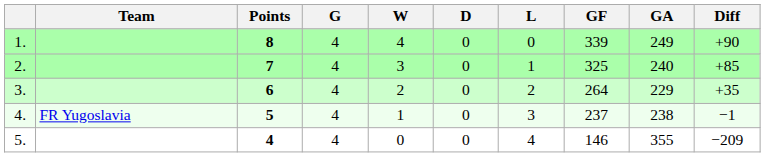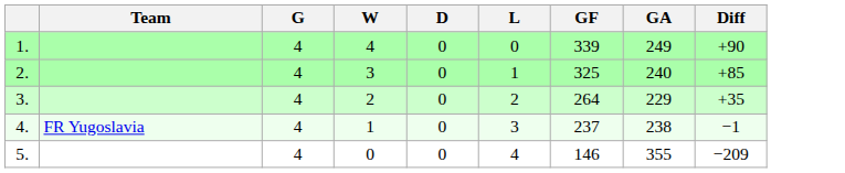 <table class=wikitable style="text-align:center">
 <tr bgcolor="#DCDCDC">
 <th width="25"></th>
 <th width="200">Team</th>
-<th width="60">Points</th>
 <th width="60">G</th>
 <th width="60">W</th>
 <th width="60">D</th>
 <th width="60">L</th>
 <th width="60">GF</th>
 <th width="60">GA</th>
 <th width="60">Diff</th>
 </tr>
 <tr bgcolor=#AAFFAA>
 <td>1.</td>
 <td align=left></td>
-<td><strong>8</strong></td>
 <td>4</td>
 <td>4</td>
 <td>0</td>
 <td>0</td>
 <td>339</td>
 <td>249</td>
 <td>+90</td>
 </tr>
 <tr bgcolor=#AAFFAA>
 <td>2.</td>
 <td align=left></td>
-<td><strong>7</strong></td>
 <td>4</td>
 <td>3</td>
 <td>0</td>
 <td>1</td>
 <td>325</td>
 <td>240</td>
 <td>+85</td>
 </tr>
 <tr bgcolor=#CCFFCC>
 <td>3.</td>
 <td align=left></td>
-<td><strong>6</strong></td>
 <td>4</td>
 <td>2</td>
 <td>0</td>
 <td>2</td>
 <td>264</td>
 <td>229</td>
 <td>+35</td>
 </tr>
 <tr bgcolor=#EEFFEE>
 <td>4.</td>
 <td align=left> <a href='#'>FR Yugoslavia</a></td>
-<td><strong>5</strong></td>
 <td>4</td>
 <td>1</td>
 <td>0</td>
 <td>3</td>
 <td>237</td>
 <td>238</td>
 <td>−1</td>
 </tr>
 <tr bgcolor=#FFFFFF>
 <td>5.</td>
 <td align=left></td>
-<td><strong>4</strong></td>
 <td>4</td>
 <td>0</td>
 <td>0</td>
 <td>4</td>
 <td>146</td>
 <td>355</td>
 <td>−209</td>
 </tr>
 </table>
